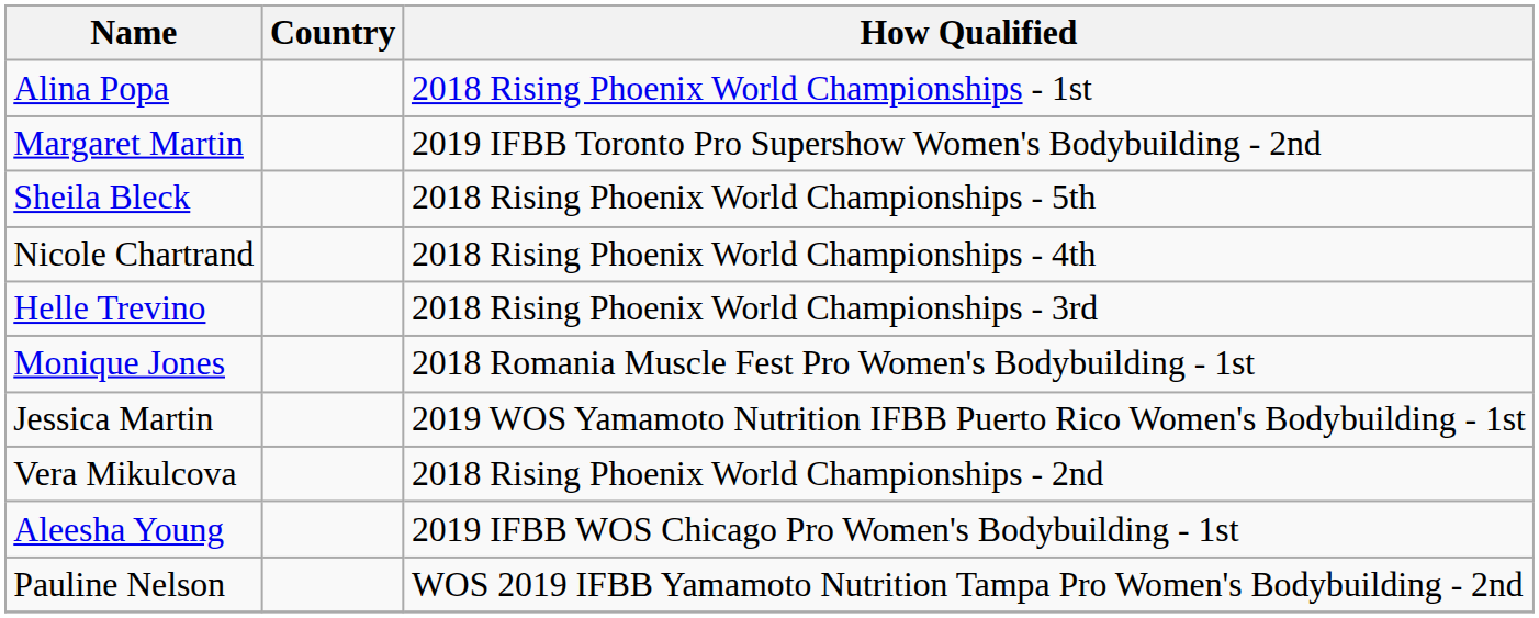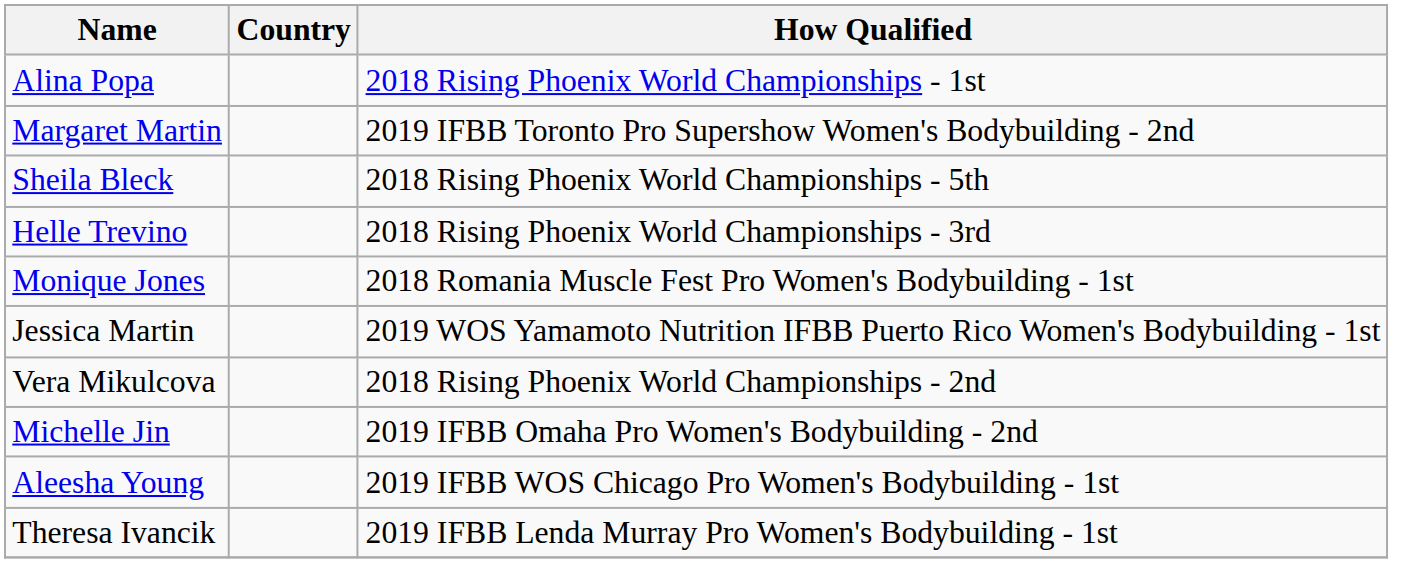 <table class="wikitable">
 <tr>
 <th>Name</th>
 <th>Country</th>
 <th>How Qualified</th>
 </tr>
 <tr>
 <td><a href='#'>Alina Popa</a></td>
 <td></td>
 <td><a href='#'>2018 Rising Phoenix World Championships</a> - 1st</td>
 </tr>
 <tr>
 <td><a href='#'>Margaret Martin</a></td>
 <td></td>
 <td>2019 IFBB Toronto Pro Supershow Women's Bodybuilding  - 2nd</td>
 </tr>
 <tr>
 <td><a href='#'>Sheila Bleck</a></td>
 <td></td>
 <td>2018 Rising Phoenix World Championships - 5th</td>
 </tr>
 <tr>
-<td>Nicole Chartrand</td>
-<td></td>
-<td>2018 Rising Phoenix World Championships - 4th</td>
-</tr>
-<tr>
 <td><a href='#'>Helle Trevino</a></td>
 <td></td>
 <td>2018 Rising Phoenix World Championships - 3rd</td>
 </tr>
 <tr>
 <td><a href='#'>Monique Jones</a></td>
 <td></td>
 <td>2018 Romania Muscle Fest Pro Women's Bodybuilding - 1st</td>
 </tr>
 <tr>
 <td>Jessica Martin</td>
 <td></td>
 <td>2019 WOS Yamamoto Nutrition IFBB Puerto Rico Women's Bodybuilding  - 1st</td>
 </tr>
 <tr>
 <td>Vera Mikulcova</td>
 <td></td>
 <td>2018 Rising Phoenix World Championships - 2nd</td>
 </tr>
 <tr>
+<td><a href='#'>Michelle Jin</a></td>
+<td></td>
+<td>2019 IFBB Omaha Pro Women's Bodybuilding  - 2nd</td>
+</tr>
+<tr>
 <td><a href='#'>Aleesha Young</a></td>
 <td></td>
 <td>2019 IFBB WOS Chicago Pro Women's Bodybuilding - 1st</td>
 </tr>
 <tr>
-<td>Pauline Nelson</td>
+<td>Theresa Ivancik</td>
 <td></td>
-<td>WOS 2019 IFBB Yamamoto Nutrition Tampa Pro Women's Bodybuilding - 2nd</td>
+<td>2019 IFBB Lenda Murray Pro Women's Bodybuilding - 1st</td>
 </tr>
 <tr>
 </tr>
 </table>
